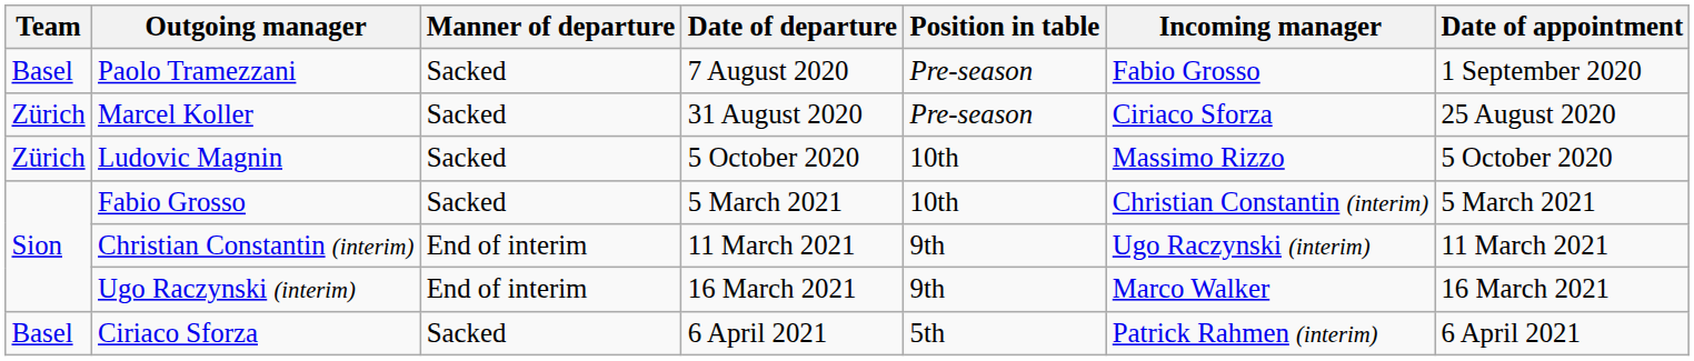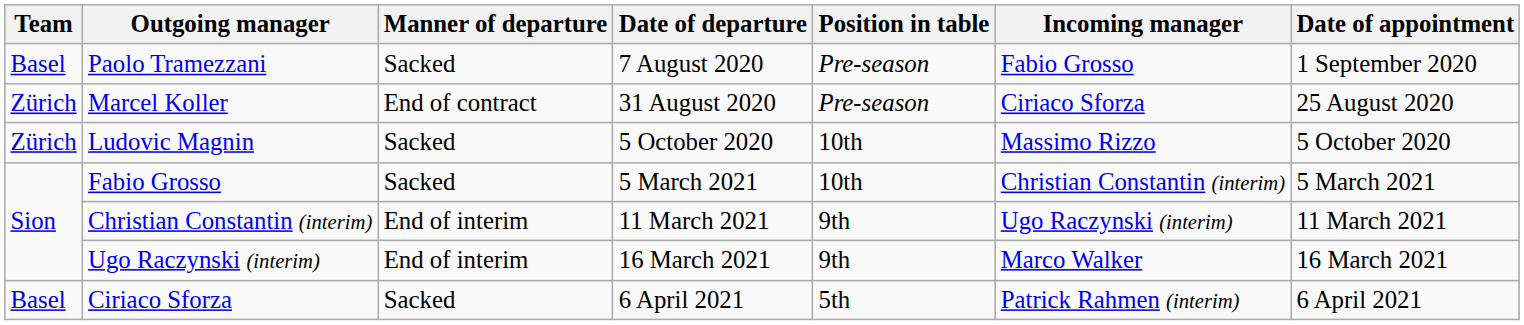 <table class="wikitable">
 <tr>
 <th>Team</th>
 <th>Outgoing manager</th>
 <th>Manner of departure</th>
 <th>Date of departure</th>
 <th>Position in table</th>
 <th>Incoming manager</th>
 <th>Date of appointment</th>
 </tr>
 <tr>
 <td><a href='#'>Basel</a></td>
 <td> <a href='#'>Paolo Tramezzani</a></td>
 <td>Sacked</td>
 <td>7 August 2020</td>
 <td><em>Pre-season</em></td>
 <td> <a href='#'>Fabio Grosso</a></td>
 <td>1 September 2020</td>
 </tr>
 <tr>
 <td><a href='#'>Zürich</a></td>
 <td> <a href='#'>Marcel Koller</a></td>
-<td>Sacked</td>
+<td>End of contract</td>
 <td>31 August 2020</td>
 <td><em>Pre-season</em></td>
 <td> <a href='#'>Ciriaco Sforza</a></td>
 <td>25 August 2020</td>
 </tr>
 <tr>
 <td><a href='#'>Zürich</a></td>
 <td> <a href='#'>Ludovic Magnin</a></td>
 <td>Sacked</td>
 <td>5 October 2020</td>
 <td>10th</td>
 <td> <a href='#'>Massimo Rizzo</a></td>
 <td>5 October 2020</td>
 </tr>
 <tr>
 <td rowspan=3><a href='#'>Sion</a></td>
 <td> <a href='#'>Fabio Grosso</a></td>
 <td>Sacked</td>
 <td>5 March 2021</td>
 <td>10th</td>
 <td> <a href='#'>Christian Constantin</a> <small><em>(interim)</em></small></td>
 <td>5 March 2021</td>
 </tr>
 <tr>
 <td> <a href='#'>Christian Constantin</a> <small><em>(interim)</em></small></td>
 <td>End of interim</td>
 <td>11 March 2021</td>
 <td>9th</td>
 <td> <a href='#'>Ugo Raczynski</a> <small><em>(interim)</em></small></td>
 <td>11 March 2021</td>
 </tr>
 <tr>
 <td> <a href='#'>Ugo Raczynski</a> <small><em>(interim)</em></small></td>
 <td>End of interim</td>
 <td>16 March 2021</td>
 <td>9th</td>
 <td> <a href='#'>Marco Walker</a></td>
 <td>16 March 2021</td>
 </tr>
 <tr>
 <td><a href='#'>Basel</a></td>
 <td> <a href='#'>Ciriaco Sforza</a></td>
 <td>Sacked</td>
 <td>6 April 2021</td>
 <td>5th</td>
 <td> <a href='#'>Patrick Rahmen</a> <small><em>(interim)</em></small></td>
 <td>6 April 2021</td>
 </tr>
 </table>
